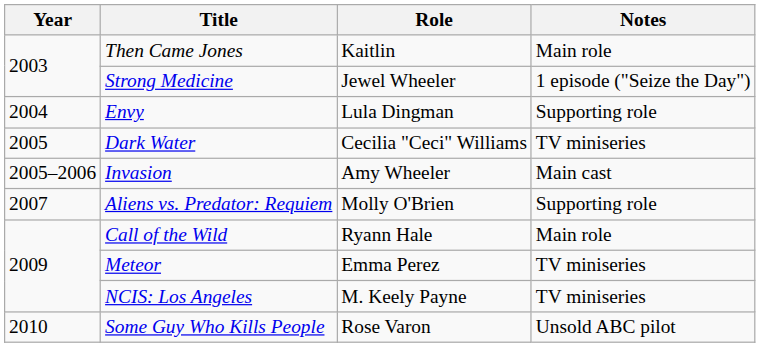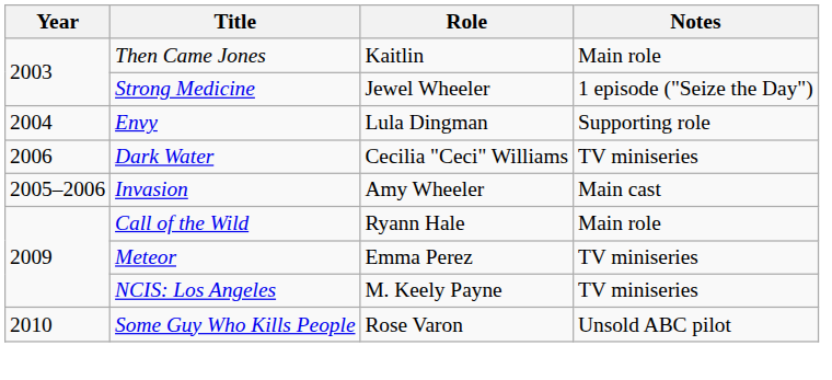 <table class=wikitable>
 <tr>
 <th>Year</th>
 <th>Title</th>
 <th>Role</th>
 <th>Notes</th>
 </tr>
 <tr>
 <td rowspan="2">2003</td>
 <td><em>Then Came Jones</em></td>
 <td>Kaitlin</td>
 <td>Main role</td>
 </tr>
 <tr>
 <td><em><a href='#'>Strong Medicine</a></em></td>
 <td>Jewel Wheeler</td>
 <td>1 episode ("Seize the Day")</td>
 </tr>
 <tr>
 <td rowspan="1">2004</td>
 <td><em><a href='#'>Envy</a></em></td>
 <td>Lula Dingman</td>
 <td>Supporting role</td>
 </tr>
 <tr>
-<td rowspan="1">2005</td>
+<td rowspan="1">2006</td>
 <td><em><a href='#'>Dark Water</a></em></td>
 <td>Cecilia "Ceci" Williams</td>
 <td>TV miniseries</td>
 </tr>
 <tr>
 <td rowspan="1">2005–2006</td>
 <td><em><a href='#'>Invasion</a></em></td>
 <td>Amy Wheeler</td>
 <td>Main cast</td>
-</tr>
-<tr>
-<td rowspan="1">2007</td>
-<td><em><a href='#'>Aliens vs. Predator: Requiem</a></em></td>
-<td>Molly O'Brien</td>
-<td>Supporting role</td>
 </tr>
 <tr>
 <td rowspan="3">2009</td>
 <td><em><a href='#'>Call of the Wild</a></em></td>
 <td>Ryann Hale</td>
 <td>Main role</td>
 </tr>
 <tr>
 <td><em><a href='#'>Meteor</a></em></td>
 <td>Emma Perez</td>
 <td>TV miniseries</td>
 </tr>
 <tr>
 <td><em><a href='#'>NCIS: Los Angeles</a></em></td>
 <td>M. Keely Payne</td>
 <td>TV miniseries</td>
 </tr>
 <tr>
 <td>2010</td>
 <td><em><a href='#'>Some Guy Who Kills People</a></em></td>
 <td>Rose Varon</td>
 <td>Unsold ABC pilot</td>
 </tr>
 </table>
